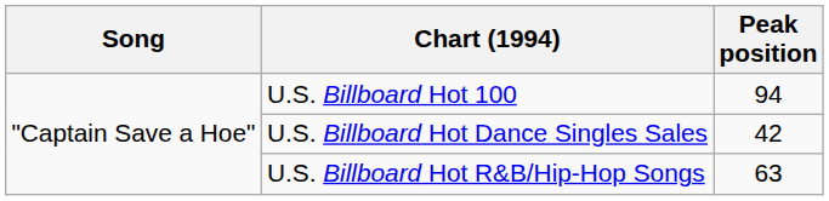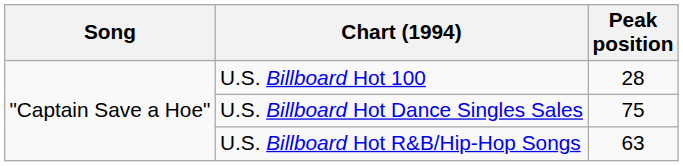 <table class="wikitable">
 <tr>
 <th align="left">Song</th>
 <th align="left">Chart (1994)</th>
 <th align="center">Peak<br>position</th>
 </tr>
 <tr>
 <td rowspan="3">"Captain Save a Hoe"</td>
 <td align="left">U.S. <a href='#'><em>Billboard</em> Hot 100</a></td>
-<td align="center">94</td>
+<td align="center">28</td>
 </tr>
 <tr>
 <td align="left">U.S. <a href='#'><em>Billboard</em> Hot Dance Singles Sales</a></td>
-<td align="center">42</td>
+<td align="center">75</td>
 </tr>
 <tr>
 <td align="left">U.S. <a href='#'><em>Billboard</em> Hot R&B/Hip-Hop Songs</a></td>
 <td align="center">63</td>
 </tr>
 </table>
